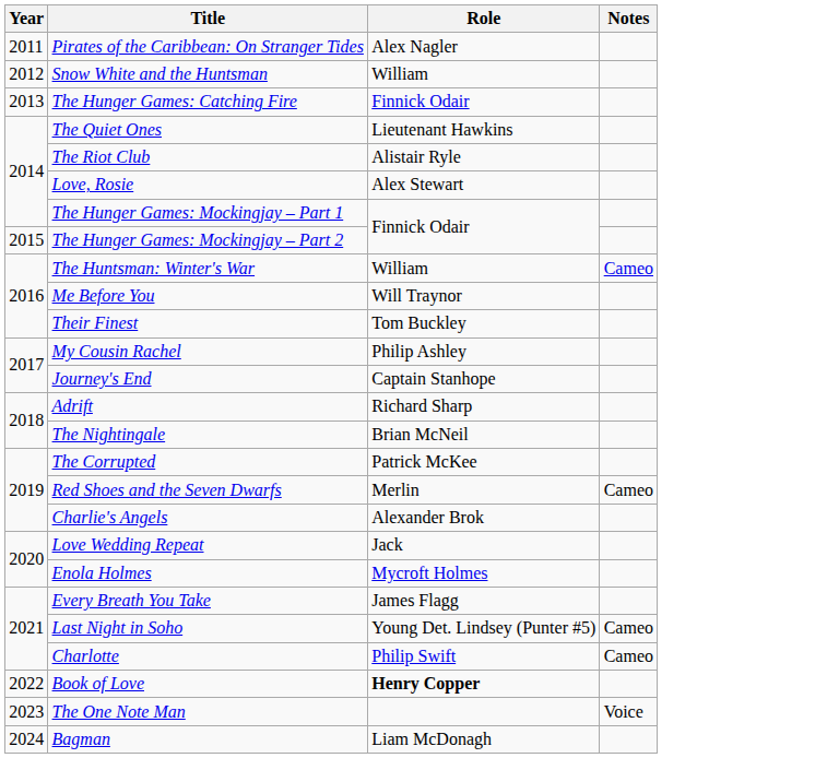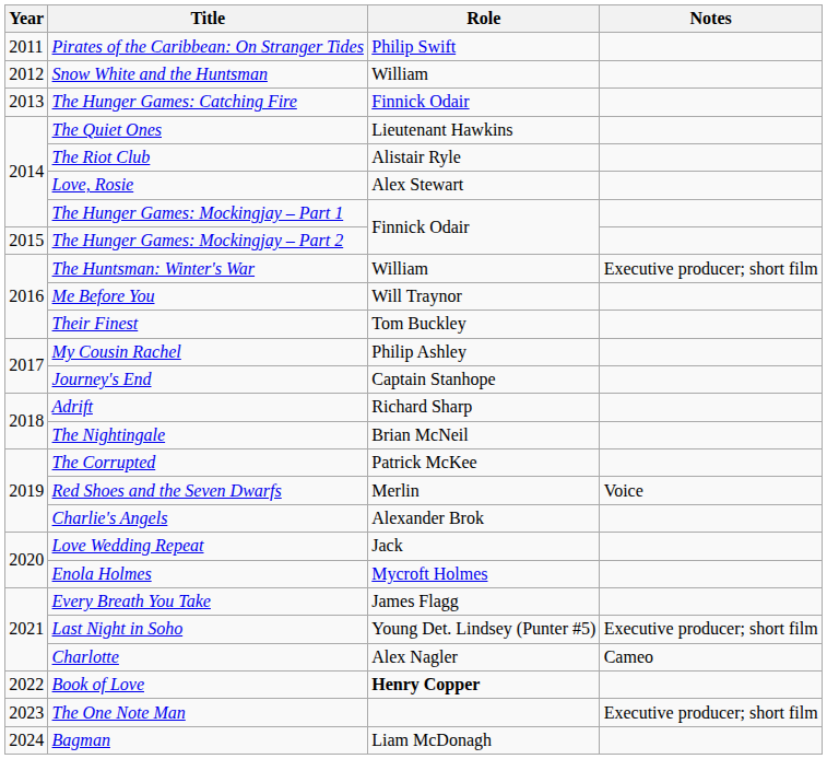 <table class="wikitable sortable">
 <tr>
 <th>Year</th>
 <th>Title</th>
 <th>Role</th>
 <th class="unsortable">Notes</th>
 </tr>
 <tr>
 <td>2011</td>
 <td><em><a href='#'>Pirates of the Caribbean: On Stranger Tides</a></em></td>
-<td>Alex Nagler</td>
+<td><a href='#'>Philip Swift</a></td>
 <td></td>
 </tr>
 <tr>
 <td>2012</td>
 <td><em><a href='#'>Snow White and the Huntsman</a></em></td>
 <td>William</td>
 <td></td>
 </tr>
 <tr>
 <td>2013</td>
 <td data-sort-value="Hunger Games: Catching Fire, The"><em><a href='#'>The Hunger Games: Catching Fire</a></em></td>
 <td><a href='#'>Finnick Odair</a></td>
 <td></td>
 </tr>
 <tr>
 <td rowspan="4">2014</td>
 <td data-sort-value="Quiet Ones, The"><em><a href='#'>The Quiet Ones</a></em></td>
 <td>Lieutenant Hawkins</td>
 <td></td>
 </tr>
 <tr>
 <td data-sort-value="Riot Club, The"><em><a href='#'>The Riot Club</a></em></td>
 <td>Alistair Ryle</td>
 <td></td>
 </tr>
 <tr>
 <td><em><a href='#'>Love, Rosie</a></em></td>
 <td>Alex Stewart</td>
 <td></td>
 </tr>
 <tr>
 <td data-sort-value="Hunger Games: Mockingjay – Part 1, The"><em><a href='#'>The Hunger Games: Mockingjay – Part 1</a></em></td>
 <td rowspan="2">Finnick Odair</td>
 <td></td>
 </tr>
 <tr>
 <td>2015</td>
 <td data-sort-value="Hunger Games: Mockingjay – Part 2, The"><em><a href='#'>The Hunger Games: Mockingjay – Part 2</a></em></td>
 <td></td>
 </tr>
 <tr>
 <td rowspan="3">2016</td>
 <td data-sort-value="Huntsman: Winter's War, The"><em><a href='#'>The Huntsman: Winter's War</a></em></td>
 <td>William</td>
-<td><a href='#'>Cameo</a></td>
+<td>Executive producer; short film</td>
 </tr>
 <tr>
 <td><em><a href='#'>Me Before You</a></em></td>
 <td>Will Traynor</td>
 <td></td>
 </tr>
 <tr>
 <td><em><a href='#'>Their Finest</a></em></td>
 <td>Tom Buckley</td>
 <td></td>
 </tr>
 <tr>
 <td rowspan="2">2017</td>
 <td><em><a href='#'>My Cousin Rachel</a></em></td>
 <td>Philip Ashley</td>
 <td></td>
 </tr>
 <tr>
 <td><em><a href='#'>Journey's End</a></em></td>
 <td>Captain Stanhope</td>
 <td></td>
 </tr>
 <tr>
 <td rowspan="2">2018</td>
 <td><em><a href='#'>Adrift</a></em></td>
 <td>Richard Sharp</td>
 <td></td>
 </tr>
 <tr>
 <td data-sort-value="Nightingale, The"><em><a href='#'>The Nightingale</a></em></td>
 <td>Brian McNeil</td>
 <td></td>
 </tr>
 <tr>
 <td rowspan="3">2019</td>
 <td data-sort-value="Corrupted, The"><em><a href='#'>The Corrupted</a></em></td>
 <td>Patrick McKee</td>
 <td></td>
 </tr>
 <tr>
 <td><em><a href='#'>Red Shoes and the Seven Dwarfs</a></em></td>
 <td>Merlin</td>
-<td>Cameo</td>
+<td>Voice</td>
 </tr>
 <tr>
 <td><em><a href='#'>Charlie's Angels</a></em></td>
 <td>Alexander Brok</td>
 <td></td>
 </tr>
 <tr>
 <td rowspan="2">2020</td>
 <td><em><a href='#'>Love Wedding Repeat</a></em></td>
 <td>Jack</td>
 <td></td>
 </tr>
 <tr>
 <td><em><a href='#'>Enola Holmes</a></em></td>
 <td><a href='#'>Mycroft Holmes</a></td>
 <td></td>
 </tr>
 <tr>
 <td rowspan="3">2021</td>
 <td><em><a href='#'>Every Breath You Take</a></em></td>
 <td>James Flagg</td>
 <td></td>
 </tr>
 <tr>
 <td><em><a href='#'>Last Night in Soho</a></em></td>
 <td>Young Det. Lindsey (Punter #5)</td>
-<td>Cameo</td>
+<td>Executive producer; short film</td>
 </tr>
 <tr>
 <td><em><a href='#'>Charlotte</a></em></td>
-<td><a href='#'>Philip Swift</a></td>
+<td>Alex Nagler</td>
 <td>Cameo</td>
 </tr>
 <tr>
 <td>2022</td>
 <td><em><a href='#'>Book of Love</a></em></td>
 <td><strong>Henry Copper</strong></td>
 <td></td>
 </tr>
 <tr>
 <td>2023</td>
 <td><em><a href='#'>The One Note Man</a></em></td>
 <td></td>
-<td>Voice</td>
+<td>Executive producer; short film</td>
 </tr>
 <tr>
 <td>2024</td>
 <td><em><a href='#'>Bagman</a></em></td>
 <td>Liam McDonagh</td>
 <td></td>
 </tr>
 </table>
